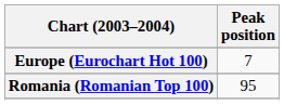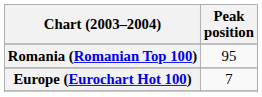 <table class="wikitable sortable plainrowheaders" style="text-align:center">
 <tr>
 <th>Chart (2003–2004)</th>
 <th>Peak<br>position</th>
+</tr>
+<tr>
+</tr>
+<tr>
+</tr>
+<tr>
+<th scope="row">Romania (<a href='#'>Romanian Top 100</a>)</th>
+<td>95</td>
+</tr>
+<tr>
+</tr>
+<tr>
 </tr>
 <tr>
 </tr>
 <tr>
 </tr>
 <tr>
 <th scope="row">Europe (<a href='#'>Eurochart Hot 100</a>)</th>
 <td>7</td>
 </tr>
 <tr>
 </tr>
 <tr>
 </tr>
 <tr>
 </tr>
 <tr>
 </tr>
-<tr>
-<th scope="row">Romania (<a href='#'>Romanian Top 100</a>)</th>
-<td>95</td>
-</tr>
-<tr>
-</tr>
-<tr>
-</tr>
-<tr>
-</tr>
-<tr>
-</tr>
 </table>
